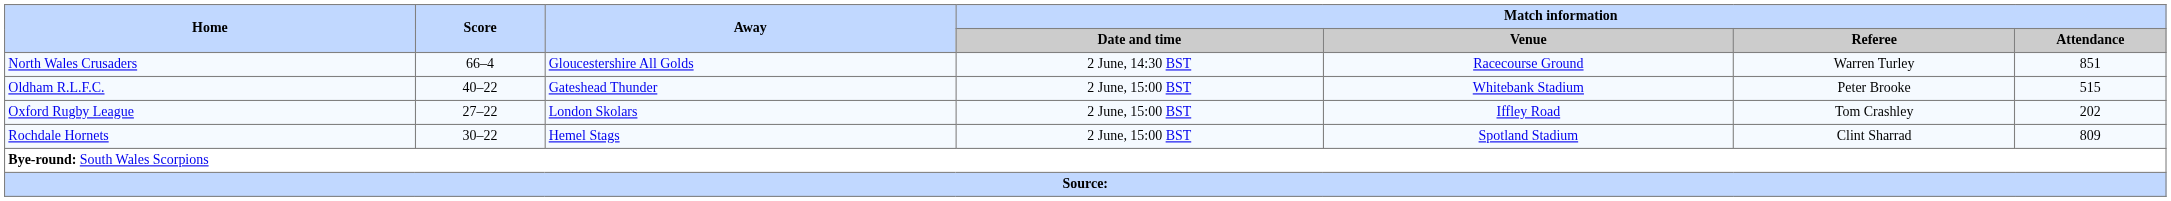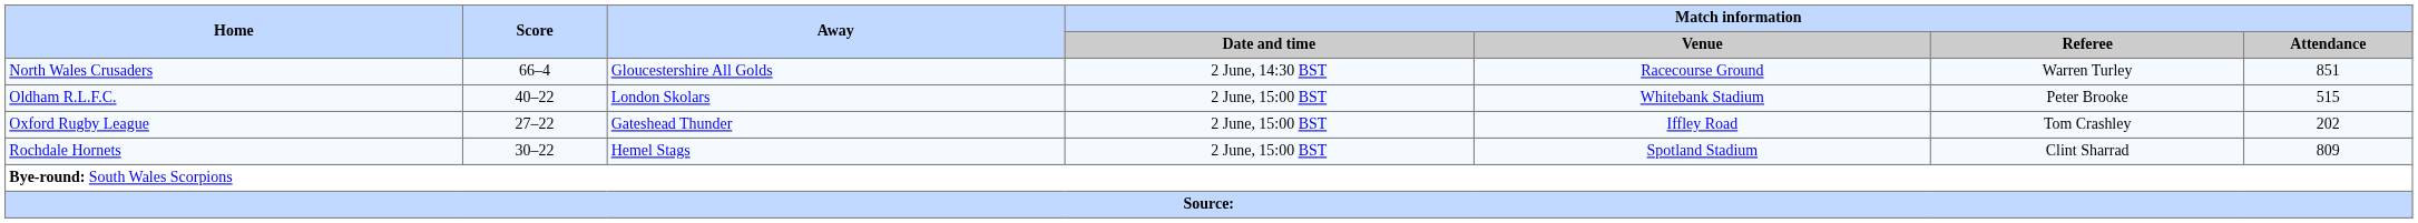 <table border=1 style="border-collapse:collapse; font-size:80%; text-align:center;" cellpadding=3 cellspacing=0 width=100%>
 <tr bgcolor=#C1D8FF>
 <th rowspan=2 width=19%>Home</th>
 <th rowspan=2 width=6%>Score</th>
 <th rowspan=2 width=19%>Away</th>
 <th colspan=6>Match information</th>
 </tr>
 <tr bgcolor=#CCCCCC>
 <th width=17%>Date and time</th>
 <th width=19%>Venue</th>
 <th width=13%>Referee</th>
 <th width=7%>Attendance</th>
 </tr>
 <tr bgcolor=#F5FAFF>
 <td align=left> <a href='#'>North Wales Crusaders</a></td>
 <td>66–4</td>
 <td align=left> <a href='#'>Gloucestershire All Golds</a></td>
 <td>2 June, 14:30 <a href='#'>BST</a></td>
 <td><a href='#'>Racecourse Ground</a></td>
 <td>Warren Turley</td>
 <td>851</td>
 </tr>
 <tr bgcolor=#F5FAFF>
 <td align=left> <a href='#'>Oldham R.L.F.C.</a></td>
 <td>40–22</td>
-<td align=left> <a href='#'>Gateshead Thunder</a></td>
+<td align=left> <a href='#'>London Skolars</a></td>
 <td>2 June, 15:00 <a href='#'>BST</a></td>
 <td><a href='#'>Whitebank Stadium</a></td>
 <td>Peter Brooke</td>
 <td>515</td>
 </tr>
 <tr bgcolor=#F5FAFF>
 <td align=left> <a href='#'>Oxford Rugby League</a></td>
 <td>27–22</td>
-<td align=left> <a href='#'>London Skolars</a></td>
+<td align=left> <a href='#'>Gateshead Thunder</a></td>
 <td>2 June, 15:00 <a href='#'>BST</a></td>
 <td><a href='#'>Iffley Road</a></td>
 <td>Tom Crashley</td>
 <td>202</td>
 </tr>
 <tr bgcolor=#F5FAFF>
 <td align=left> <a href='#'>Rochdale Hornets</a></td>
 <td>30–22</td>
 <td align=left> <a href='#'>Hemel Stags</a></td>
 <td>2 June, 15:00 <a href='#'>BST</a></td>
 <td><a href='#'>Spotland Stadium</a></td>
 <td>Clint Sharrad</td>
 <td>809</td>
 </tr>
 <tr>
 <td colspan="7" align="left"><strong>Bye-round:</strong>  <a href='#'>South Wales Scorpions</a></td>
 </tr>
 <tr bgcolor=#C1D8FF>
 <th colspan=12>Source:</th>
 </tr>
 </table>
